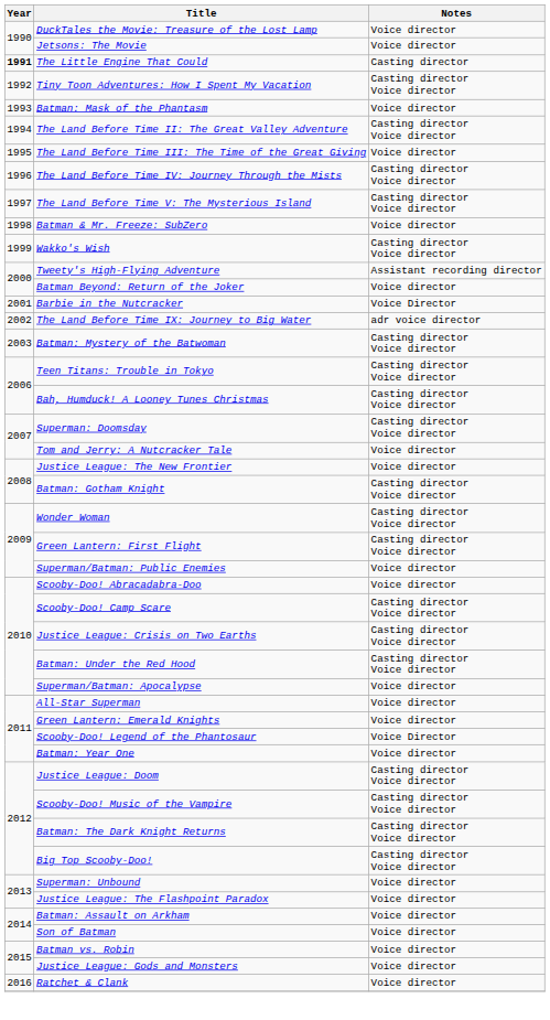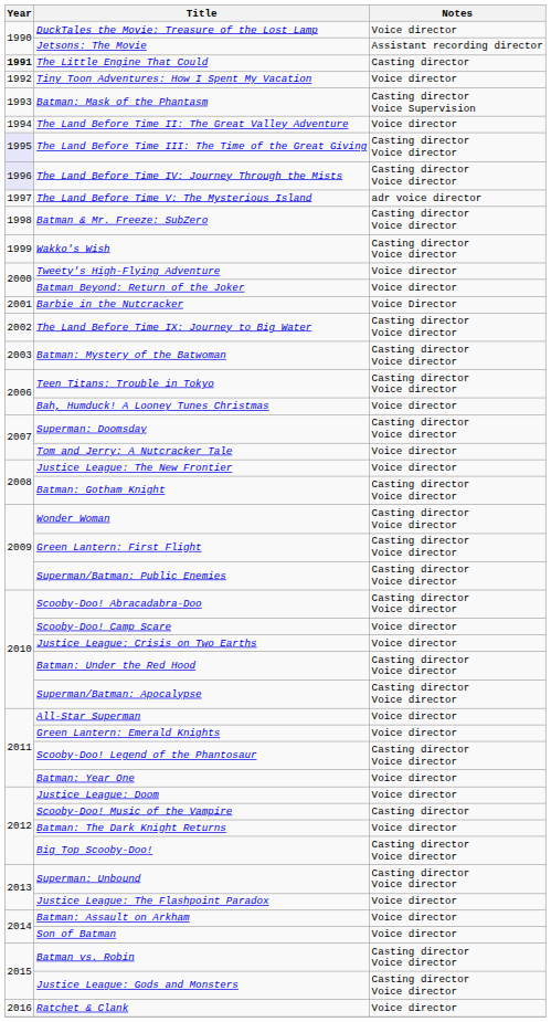 <table class="wikitable sortable">
 <tr>
 <th>Year</th>
 <th>Title</th>
 <th>Notes</th>
 </tr>
 <tr>
 <td rowspan="2">1990</td>
 <td><em><a href='#'>DuckTales the Movie: Treasure of the Lost Lamp</a></em></td>
 <td>Voice director</td>
 </tr>
 <tr>
 <td><em><a href='#'>Jetsons: The Movie</a></em></td>
-<td>Voice director</td>
+<td>Assistant recording director</td>
 </tr>
 <tr>
 <td><strong>1991</strong></td>
 <td><em><a href='#'>The Little Engine That Could</a></em></td>
 <td>Casting director</td>
 </tr>
 <tr>
 <td>1992</td>
 <td><em><a href='#'>Tiny Toon Adventures: How I Spent My Vacation</a></em></td>
-<td>Casting director<br>Voice director</td>
+<td>Voice director</td>
 </tr>
 <tr>
 <td>1993</td>
 <td><em><a href='#'>Batman: Mask of the Phantasm</a></em></td>
-<td>Voice director</td>
+<td>Casting director<br>Voice Supervision</td>
 </tr>
 <tr>
 <td>1994</td>
 <td><em><a href='#'>The Land Before Time II: The Great Valley Adventure</a></em></td>
+<td>Voice director</td>
+</tr>
+<tr>
+<td style="background: lavender;">1995</td>
+<td><em><a href='#'>The Land Before Time III: The Time of the Great Giving</a></em></td>
 <td>Casting director<br>Voice director</td>
 </tr>
 <tr>
-<td>1995</td>
-<td><em><a href='#'>The Land Before Time III: The Time of the Great Giving</a></em></td>
-<td>Voice director</td>
-</tr>
-<tr>
-<td>1996</td>
+<td style="background: lavender;">1996</td>
 <td><em><a href='#'>The Land Before Time IV: Journey Through the Mists</a></em></td>
 <td>Casting director<br>Voice director</td>
 </tr>
 <tr>
 <td>1997</td>
 <td><em><a href='#'>The Land Before Time V: The Mysterious Island</a></em></td>
-<td>Casting director<br>Voice director</td>
+<td>adr voice director</td>
 </tr>
 <tr>
 <td>1998</td>
 <td><em><a href='#'>Batman & Mr. Freeze: SubZero</a></em></td>
-<td>Voice director</td>
+<td>Casting director<br>Voice director</td>
 </tr>
 <tr>
 <td>1999</td>
 <td><em><a href='#'>Wakko's Wish</a></em></td>
 <td>Casting director<br>Voice director</td>
 </tr>
 <tr>
 <td rowspan="2">2000</td>
 <td><em><a href='#'>Tweety's High-Flying Adventure</a></em></td>
-<td>Assistant recording director</td>
+<td>Voice director</td>
 </tr>
 <tr>
 <td><em><a href='#'>Batman Beyond: Return of the Joker</a></em></td>
 <td>Voice director</td>
 </tr>
 <tr>
 <td>2001</td>
 <td><em><a href='#'>Barbie in the Nutcracker</a></em></td>
 <td>Voice Director</td>
 </tr>
 <tr>
 <td>2002</td>
 <td><em><a href='#'>The Land Before Time IX: Journey to Big Water</a></em></td>
-<td>adr voice director</td>
+<td>Casting director<br>Voice director</td>
 </tr>
 <tr>
 <td>2003</td>
 <td><em><a href='#'>Batman: Mystery of the Batwoman</a></em></td>
 <td>Casting director<br>Voice director</td>
 </tr>
 <tr>
 <td rowspan="2">2006</td>
 <td><em><a href='#'>Teen Titans: Trouble in Tokyo</a></em></td>
 <td>Casting director<br>Voice director</td>
 </tr>
 <tr>
 <td><em><a href='#'>Bah, Humduck! A Looney Tunes Christmas</a></em></td>
-<td>Casting director<br>Voice director</td>
+<td>Voice director</td>
 </tr>
 <tr>
 <td rowspan="2">2007</td>
 <td><em><a href='#'>Superman: Doomsday</a></em></td>
 <td>Casting director<br>Voice director</td>
 </tr>
 <tr>
 <td><em><a href='#'>Tom and Jerry: A Nutcracker Tale</a></em></td>
 <td>Voice director</td>
 </tr>
 <tr>
 <td rowspan="2">2008</td>
 <td><em><a href='#'>Justice League: The New Frontier</a></em></td>
 <td>Voice director</td>
 </tr>
 <tr>
 <td><em><a href='#'>Batman: Gotham Knight</a></em></td>
 <td>Casting director<br>Voice director</td>
 </tr>
 <tr>
 <td rowspan="3">2009</td>
 <td><em><a href='#'>Wonder Woman</a></em></td>
 <td>Casting director<br>Voice director</td>
 </tr>
 <tr>
 <td><em><a href='#'>Green Lantern: First Flight</a></em></td>
 <td>Casting director<br>Voice director</td>
 </tr>
 <tr>
 <td><em><a href='#'>Superman/Batman: Public Enemies</a></em></td>
-<td>Voice director</td>
+<td>Casting director<br>Voice director</td>
 </tr>
 <tr>
 <td rowspan="5">2010</td>
 <td><em><a href='#'>Scooby-Doo! Abracadabra-Doo</a></em></td>
+<td>Casting director<br>Voice director</td>
+</tr>
+<tr>
+<td><em><a href='#'>Scooby-Doo! Camp Scare</a></em></td>
 <td>Voice director</td>
 </tr>
 <tr>
-<td><em><a href='#'>Scooby-Doo! Camp Scare</a></em></td>
-<td>Casting director<br>Voice director</td>
-</tr>
-<tr>
 <td><em><a href='#'>Justice League: Crisis on Two Earths</a></em></td>
-<td>Casting director<br>Voice director</td>
+<td>Voice director</td>
 </tr>
 <tr>
 <td><em><a href='#'>Batman: Under the Red Hood</a></em></td>
 <td>Casting director<br>Voice director</td>
 </tr>
 <tr>
 <td><em><a href='#'>Superman/Batman: Apocalypse</a></em></td>
-<td>Voice director</td>
+<td>Casting director<br>Voice director</td>
 </tr>
 <tr>
 <td rowspan="4">2011</td>
 <td><em><a href='#'>All-Star Superman</a></em></td>
 <td>Voice director</td>
 </tr>
 <tr>
 <td><em><a href='#'>Green Lantern: Emerald Knights</a></em></td>
 <td>Voice director</td>
 </tr>
 <tr>
 <td><em><a href='#'>Scooby-Doo! Legend of the Phantosaur</a></em></td>
-<td>Voice Director</td>
+<td>Casting director<br>Voice director</td>
 </tr>
 <tr>
 <td><em><a href='#'>Batman: Year One</a></em></td>
 <td>Voice director</td>
 </tr>
 <tr>
 <td rowspan="4">2012</td>
 <td><em><a href='#'>Justice League: Doom</a></em></td>
-<td>Casting director<br>Voice director</td>
+<td>Voice director</td>
 </tr>
 <tr>
 <td><em><a href='#'>Scooby-Doo! Music of the Vampire</a></em></td>
-<td>Casting director<br>Voice director</td>
+<td>Casting director</td>
 </tr>
 <tr>
 <td><em><a href='#'>Batman: The Dark Knight Returns</a></em></td>
-<td>Casting director<br>Voice director</td>
+<td>Voice director</td>
 </tr>
 <tr>
 <td><em><a href='#'>Big Top Scooby-Doo!</a></em></td>
 <td>Casting director<br>Voice director</td>
 </tr>
 <tr>
 <td rowspan="2">2013</td>
 <td><em><a href='#'>Superman: Unbound</a></em></td>
-<td>Voice director</td>
+<td>Casting director<br>Voice director</td>
 </tr>
 <tr>
 <td><em><a href='#'>Justice League: The Flashpoint Paradox</a></em></td>
 <td>Voice director</td>
 </tr>
 <tr>
 <td rowspan="2">2014</td>
 <td><em><a href='#'>Batman: Assault on Arkham</a></em></td>
 <td>Voice director</td>
 </tr>
 <tr>
 <td><em><a href='#'>Son of Batman</a></em></td>
 <td>Voice director</td>
 </tr>
 <tr>
 <td rowspan="2">2015</td>
 <td><em><a href='#'>Batman vs. Robin</a></em></td>
-<td>Voice director</td>
+<td>Casting director<br>Voice director</td>
 </tr>
 <tr>
 <td><em><a href='#'>Justice League: Gods and Monsters</a></em></td>
-<td>Voice director</td>
+<td>Casting director<br>Voice director</td>
 </tr>
 <tr>
 <td>2016</td>
 <td><em><a href='#'>Ratchet & Clank</a></em></td>
 <td>Voice director</td>
 </tr>
 <tr>
 </tr>
 </table>
